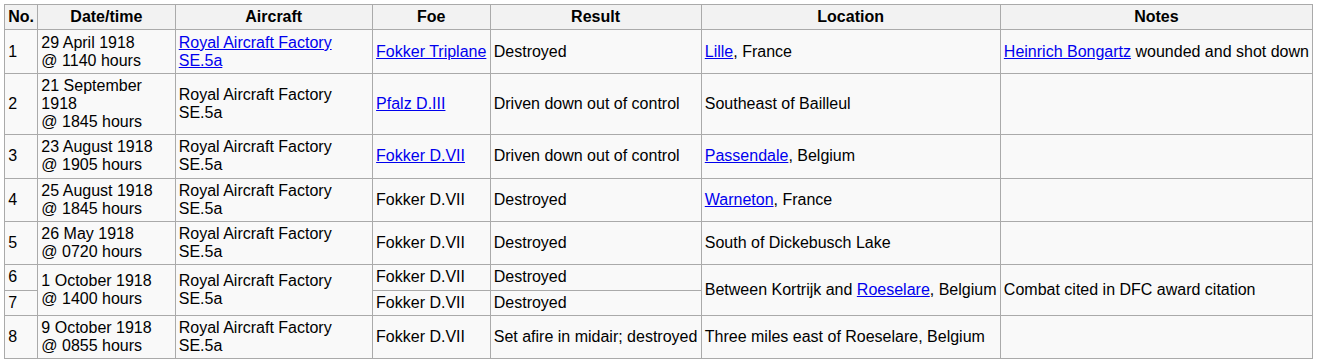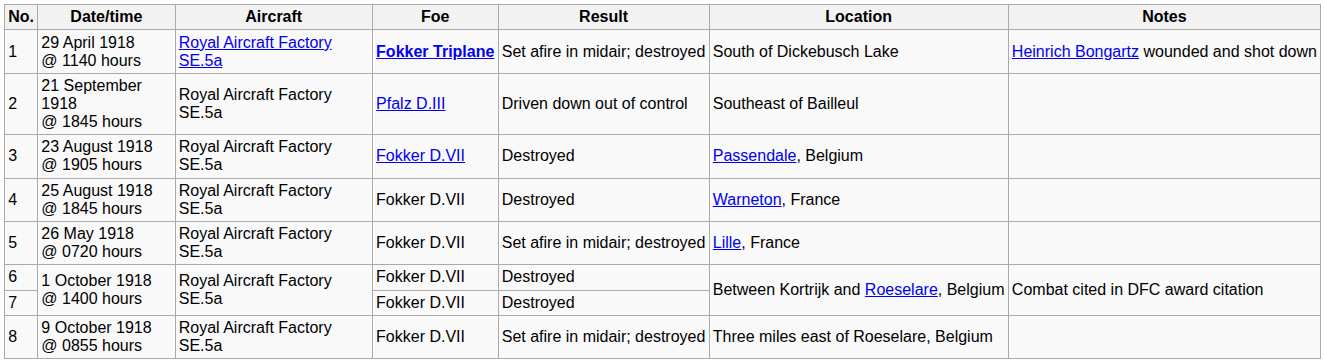 <table class="wikitable">
 <tr>
 </tr>
 <tr>
 <th>No.</th>
 <th width="130">Date/time</th>
 <th width="190">Aircraft</th>
 <th>Foe</th>
 <th>Result</th>
 <th>Location</th>
 <th>Notes</th>
 </tr>
 <tr>
 <td>1</td>
 <td>29 April 1918<br>@ 1140 hours</td>
 <td><a href='#'>Royal Aircraft Factory SE.5a</a></td>
-<td><a href='#'>Fokker Triplane</a></td>
-<td>Destroyed</td>
-<td><a href='#'>Lille</a>, France</td>
+<td><strong><a href='#'>Fokker Triplane</a></strong></td>
+<td>Set afire in midair; destroyed</td>
+<td>South of Dickebusch Lake</td>
 <td><a href='#'>Heinrich Bongartz</a> wounded and shot down</td>
 </tr>
 <tr>
 <td>2</td>
 <td>21 September 1918<br>@ 1845 hours</td>
 <td>Royal Aircraft Factory SE.5a</td>
 <td><a href='#'>Pfalz D.III</a></td>
 <td>Driven down out of control</td>
 <td>Southeast of Bailleul</td>
 <td></td>
 </tr>
 <tr>
 <td>3</td>
 <td>23 August 1918<br>@ 1905 hours</td>
 <td>Royal Aircraft Factory SE.5a</td>
 <td><a href='#'>Fokker D.VII</a></td>
-<td>Driven down out of control</td>
+<td>Destroyed</td>
 <td><a href='#'>Passendale</a>, Belgium</td>
 <td></td>
 </tr>
 <tr>
 <td>4</td>
 <td>25 August 1918<br>@ 1845 hours</td>
 <td>Royal Aircraft Factory SE.5a</td>
 <td>Fokker D.VII</td>
 <td>Destroyed</td>
 <td><a href='#'>Warneton</a>, France</td>
 <td></td>
 </tr>
 <tr>
 <td>5</td>
 <td>26 May 1918<br>@ 0720 hours</td>
 <td>Royal Aircraft Factory SE.5a</td>
 <td>Fokker D.VII</td>
-<td>Destroyed</td>
-<td>South of Dickebusch Lake</td>
+<td>Set afire in midair; destroyed</td>
+<td><a href='#'>Lille</a>, France</td>
 <td></td>
 </tr>
 <tr>
 <td>6</td>
 <td rowspan="2">1 October 1918<br>@ 1400 hours</td>
 <td rowspan="2">Royal Aircraft Factory SE.5a</td>
 <td>Fokker D.VII</td>
 <td>Destroyed</td>
 <td rowspan="2">Between Kortrijk and <a href='#'>Roeselare</a>, Belgium</td>
 <td rowspan="2">Combat cited in DFC award citation</td>
 </tr>
 <tr>
 <td>7</td>
 <td>Fokker D.VII</td>
 <td>Destroyed</td>
 </tr>
 <tr>
 <td>8</td>
 <td>9 October 1918<br>@ 0855 hours</td>
 <td>Royal Aircraft Factory SE.5a</td>
 <td>Fokker D.VII</td>
 <td>Set afire in midair; destroyed</td>
 <td>Three miles east of Roeselare, Belgium</td>
 <td></td>
 </tr>
 <tr>
 </tr>
 </table>
